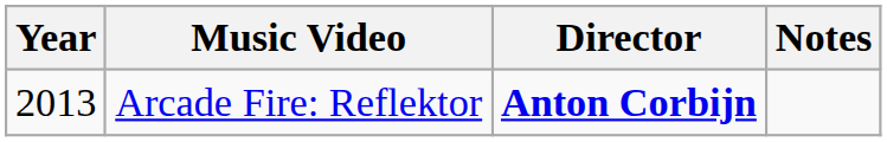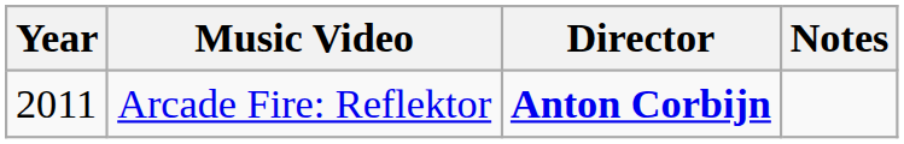 <table class="wikitable">
 <tr>
 <th>Year</th>
 <th>Music Video</th>
 <th>Director</th>
 <th>Notes</th>
 </tr>
 <tr>
-<td>2013</td>
+<td>2011</td>
 <td><a href='#'>Arcade Fire: Reflektor</a></td>
 <td><strong><a href='#'>Anton Corbijn</a></strong></td>
 <td></td>
 </tr>
 </table>
